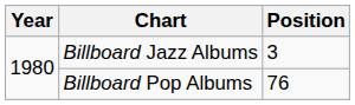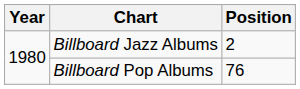 <table class="wikitable">
 <tr>
 <th>Year</th>
 <th>Chart</th>
 <th>Position</th>
 </tr>
 <tr>
 <td rowspan=2>1980</td>
 <td><em>Billboard</em> Jazz Albums</td>
-<td>3</td>
+<td>2</td>
 </tr>
 <tr>
 <td><em>Billboard</em> Pop Albums</td>
 <td>76</td>
 </tr>
 </table>
